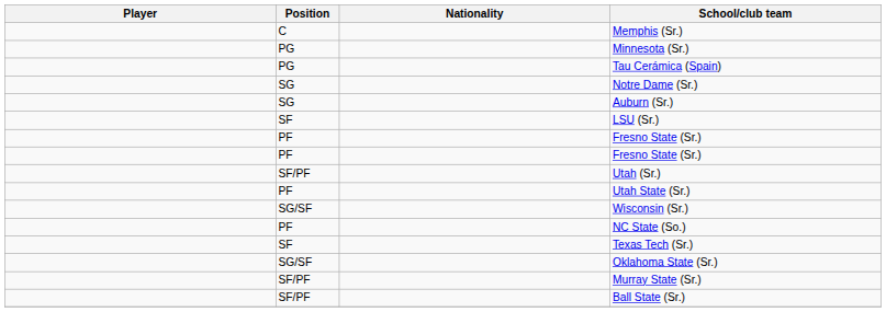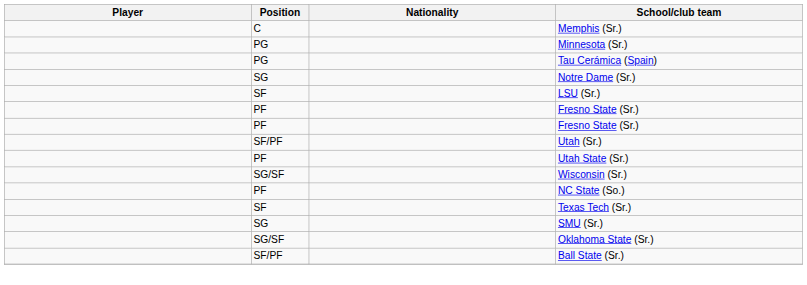 <table class="wikitable sortable">
 <tr>
 <th style="width:12%;">Player</th>
 <th style="width:1%;">Position</th>
 <th style="width:12%;">Nationality</th>
 <th style="width:12%;">School/club team</th>
 </tr>
 <tr>
 <td></td>
 <td>C</td>
 <td></td>
 <td><a href='#'>Memphis</a> (Sr.)</td>
 </tr>
 <tr>
 <td></td>
 <td>PG</td>
 <td></td>
 <td><a href='#'>Minnesota</a> (Sr.)</td>
 </tr>
 <tr>
 <td></td>
 <td>PG</td>
 <td></td>
 <td><a href='#'>Tau Cerámica</a> (<a href='#'>Spain</a>)</td>
 </tr>
 <tr>
 <td></td>
 <td>SG</td>
 <td></td>
 <td><a href='#'>Notre Dame</a> (Sr.)</td>
-</tr>
-<tr>
-<td></td>
-<td>SG</td>
-<td></td>
-<td><a href='#'>Auburn</a> (Sr.)</td>
 </tr>
 <tr>
 <td></td>
 <td>SF</td>
 <td></td>
 <td><a href='#'>LSU</a> (Sr.)</td>
 </tr>
 <tr>
 <td></td>
 <td>PF</td>
 <td><br></td>
 <td><a href='#'>Fresno State</a> (Sr.)</td>
 </tr>
 <tr>
 <td></td>
 <td>PF</td>
 <td><br></td>
 <td><a href='#'>Fresno State</a> (Sr.)</td>
 </tr>
 <tr>
 <td></td>
 <td>SF/PF</td>
 <td></td>
 <td><a href='#'>Utah</a> (Sr.)</td>
 </tr>
 <tr>
 <td></td>
 <td>PF</td>
 <td></td>
 <td><a href='#'>Utah State</a> (Sr.)</td>
 </tr>
 <tr>
 <td></td>
 <td>SG/SF</td>
 <td></td>
 <td><a href='#'>Wisconsin</a> (Sr.)</td>
 </tr>
 <tr>
 <td></td>
 <td>PF</td>
 <td></td>
 <td><a href='#'>NC State</a> (So.)</td>
 </tr>
 <tr>
 <td></td>
 <td>SF</td>
 <td></td>
 <td><a href='#'>Texas Tech</a> (Sr.)</td>
 </tr>
 <tr>
 <td></td>
+<td>SG</td>
+<td></td>
+<td><a href='#'>SMU</a> (Sr.)</td>
+</tr>
+<tr>
+<td></td>
 <td>SG/SF</td>
 <td></td>
 <td><a href='#'>Oklahoma State</a> (Sr.)</td>
-</tr>
-<tr>
-<td></td>
-<td>SF/PF</td>
-<td></td>
-<td><a href='#'>Murray State</a> (Sr.)</td>
 </tr>
 <tr>
 <td></td>
 <td>SF/PF</td>
 <td></td>
 <td><a href='#'>Ball State</a> (Sr.)</td>
 </tr>
 <tr>
 </tr>
 </table>
